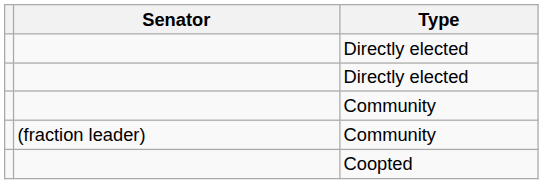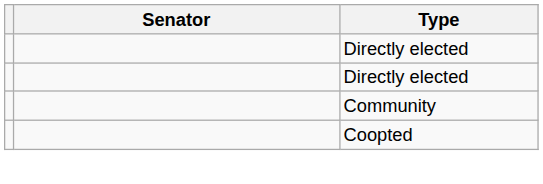 <table class="sortable wikitable" style="text-align:left; font-size:90%">
 <tr>
 <th></th>
 <th width="250">Senator</th>
 <th width="150">Type</th>
 </tr>
 <tr>
 <td></td>
 <td></td>
 <td>Directly elected</td>
 </tr>
 <tr>
 <td></td>
 <td></td>
 <td>Directly elected</td>
 </tr>
 <tr>
 <td></td>
 <td></td>
 <td>Community</td>
 </tr>
 <tr>
 <td></td>
-<td> (fraction leader)</td>
-<td>Community</td>
-</tr>
-<tr>
-<td></td>
 <td></td>
 <td>Coopted</td>
 </tr>
 </table>
